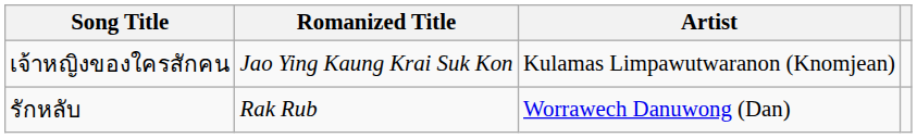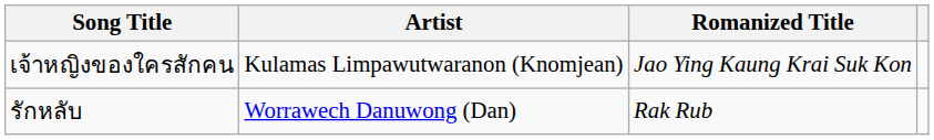 <table class="wikitable">
 <tr>
 <th>Song Title</th>
+<th>Artist</th>
 <th>Romanized Title</th>
-<th>Artist</th>
 <th></th>
 </tr>
 <tr>
 <td>เจ้าหญิงของใครสักคน</td>
+<td>Kulamas Limpawutwaranon (Knomjean)</td>
 <td><em>Jao Ying Kaung Krai Suk Kon</em></td>
-<td>Kulamas Limpawutwaranon (Knomjean)</td>
 <td style="text-align: center;"></td>
 </tr>
 <tr>
 <td>รักหลับ</td>
+<td><a href='#'>Worrawech Danuwong</a> (Dan)</td>
 <td><em>Rak Rub</em></td>
-<td><a href='#'>Worrawech Danuwong</a> (Dan)</td>
 <td style="text-align: center;"></td>
 </tr>
 </table>
